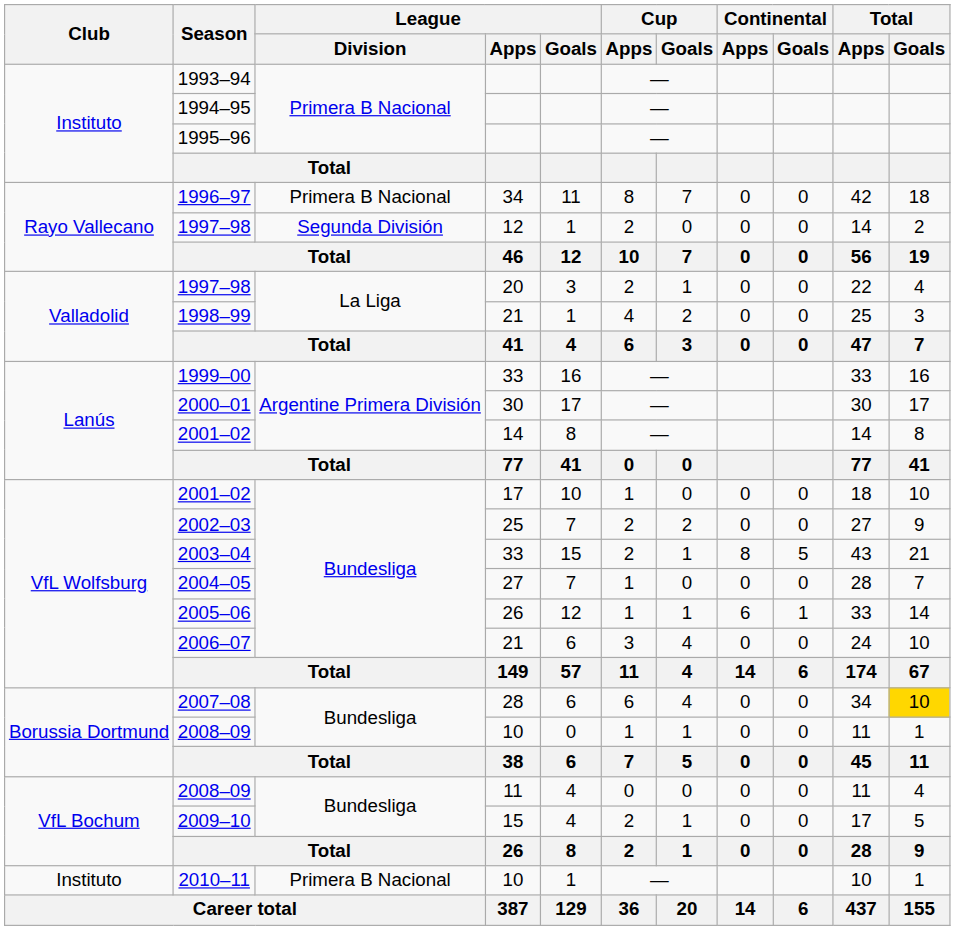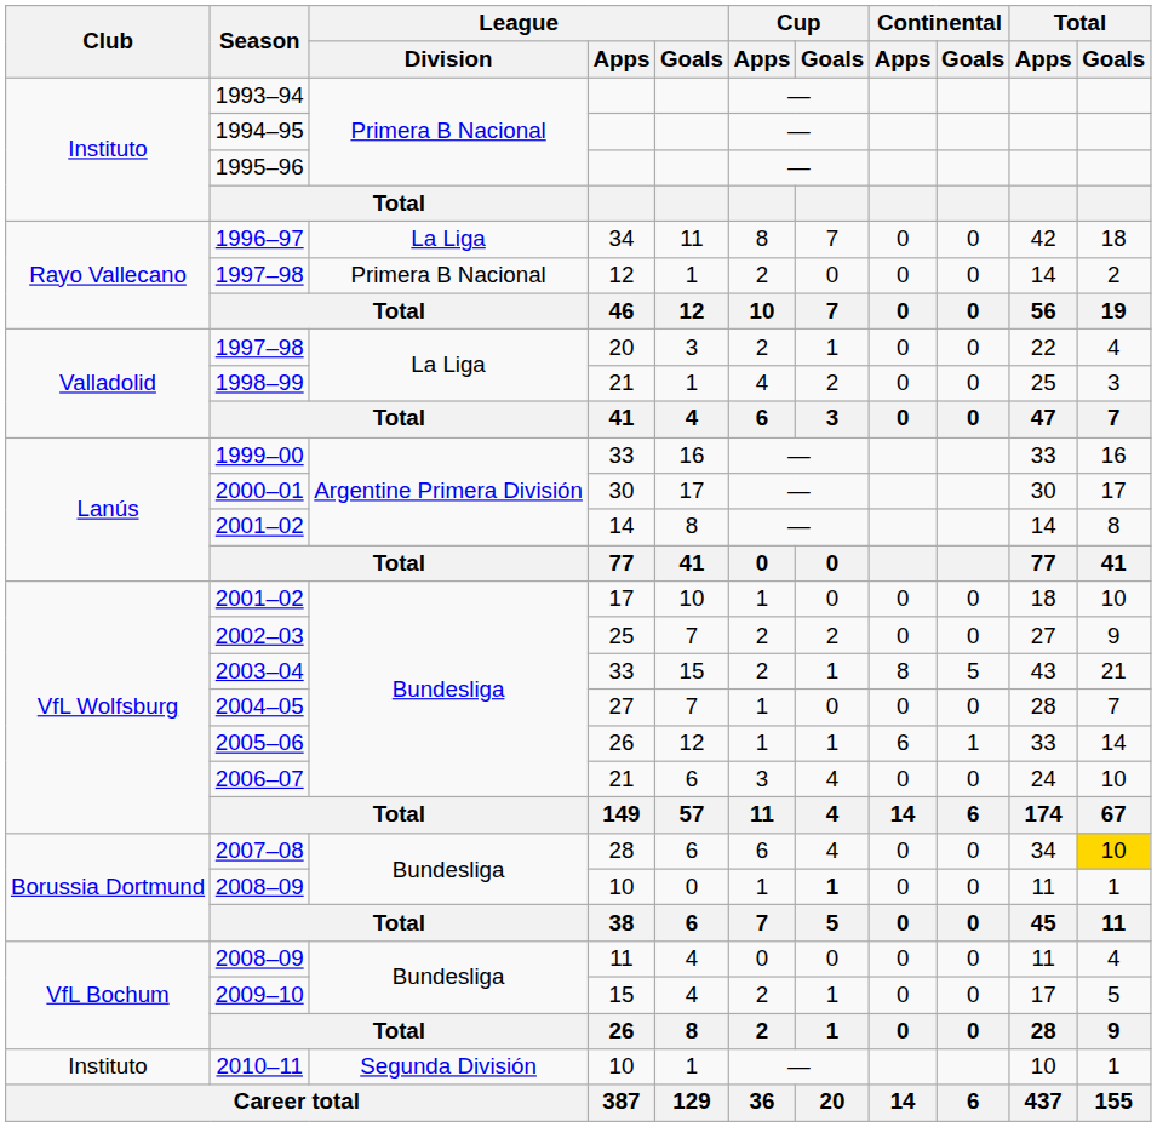 <table class="wikitable" style="text-align:center">
 <tr>
 <th rowspan="2">Club</th>
 <th rowspan="2">Season</th>
 <th colspan="3">League</th>
 <th colspan="2">Cup</th>
 <th colspan="2">Continental</th>
 <th colspan="2">Total</th>
 </tr>
 <tr>
 <th>Division</th>
 <th>Apps</th>
 <th>Goals</th>
 <th>Apps</th>
 <th>Goals</th>
 <th>Apps</th>
 <th>Goals</th>
 <th>Apps</th>
 <th>Goals</th>
 </tr>
 <tr>
 <td rowspan="4"><a href='#'>Instituto</a></td>
 <td>1993–94</td>
 <td rowspan="3"><a href='#'>Primera B Nacional</a></td>
 <td></td>
 <td></td>
 <td colspan="2">—</td>
 <td></td>
 <td></td>
 <td></td>
 <td></td>
 </tr>
 <tr>
 <td>1994–95</td>
 <td></td>
 <td></td>
 <td colspan="2">—</td>
 <td></td>
 <td></td>
 <td></td>
 <td></td>
 </tr>
 <tr>
 <td>1995–96</td>
 <td></td>
 <td></td>
 <td colspan="2">—</td>
 <td></td>
 <td></td>
 <td></td>
 <td></td>
 </tr>
 <tr>
 <th colspan="2">Total</th>
 <th></th>
 <th></th>
 <th></th>
 <th></th>
 <th></th>
 <th></th>
 <th></th>
 <th></th>
 </tr>
 <tr>
 <td rowspan="3"><a href='#'>Rayo Vallecano</a></td>
 <td><a href='#'>1996–97</a></td>
-<td>Primera B Nacional</td>
+<td><a href='#'>La Liga</a></td>
 <td>34</td>
 <td>11</td>
 <td>8</td>
 <td>7</td>
 <td>0</td>
 <td>0</td>
 <td>42</td>
 <td>18</td>
 </tr>
 <tr>
 <td><a href='#'>1997–98</a></td>
-<td><a href='#'>Segunda División</a></td>
+<td>Primera B Nacional</td>
 <td>12</td>
 <td>1</td>
 <td>2</td>
 <td>0</td>
 <td>0</td>
 <td>0</td>
 <td>14</td>
 <td>2</td>
 </tr>
 <tr>
 <th colspan="2">Total</th>
 <th>46</th>
 <th>12</th>
 <th>10</th>
 <th>7</th>
 <th>0</th>
 <th>0</th>
 <th>56</th>
 <th>19</th>
 </tr>
 <tr>
 <td rowspan="3"><a href='#'>Valladolid</a></td>
 <td><a href='#'>1997–98</a></td>
 <td rowspan="2">La Liga</td>
 <td>20</td>
 <td>3</td>
 <td>2</td>
 <td>1</td>
 <td>0</td>
 <td>0</td>
 <td>22</td>
 <td>4</td>
 </tr>
 <tr>
 <td><a href='#'>1998–99</a></td>
 <td>21</td>
 <td>1</td>
 <td>4</td>
 <td>2</td>
 <td>0</td>
 <td>0</td>
 <td>25</td>
 <td>3</td>
 </tr>
 <tr>
 <th colspan="2">Total</th>
 <th>41</th>
 <th>4</th>
 <th>6</th>
 <th>3</th>
 <th>0</th>
 <th>0</th>
 <th>47</th>
 <th>7</th>
 </tr>
 <tr>
 <td rowspan="4"><a href='#'>Lanús</a></td>
 <td><a href='#'>1999–00</a></td>
 <td rowspan="3"><a href='#'>Argentine Primera División</a></td>
 <td>33</td>
 <td>16</td>
 <td colspan="2">—</td>
 <td></td>
 <td></td>
 <td>33</td>
 <td>16</td>
 </tr>
 <tr>
 <td><a href='#'>2000–01</a></td>
 <td>30</td>
 <td>17</td>
 <td colspan="2">—</td>
 <td></td>
 <td></td>
 <td>30</td>
 <td>17</td>
 </tr>
 <tr>
 <td><a href='#'>2001–02</a></td>
 <td>14</td>
 <td>8</td>
 <td colspan="2">—</td>
 <td></td>
 <td></td>
 <td>14</td>
 <td>8</td>
 </tr>
 <tr>
 <th colspan="2">Total</th>
 <th>77</th>
 <th>41</th>
 <th>0</th>
 <th>0</th>
 <th></th>
 <th></th>
 <th>77</th>
 <th>41</th>
 </tr>
 <tr>
 <td rowspan="7"><a href='#'>VfL Wolfsburg</a></td>
 <td><a href='#'>2001–02</a></td>
 <td rowspan="6"><a href='#'>Bundesliga</a></td>
 <td>17</td>
 <td>10</td>
 <td>1</td>
 <td>0</td>
 <td>0</td>
 <td>0</td>
 <td>18</td>
 <td>10</td>
 </tr>
 <tr>
 <td><a href='#'>2002–03</a></td>
 <td>25</td>
 <td>7</td>
 <td>2</td>
 <td>2</td>
 <td>0</td>
 <td>0</td>
 <td>27</td>
 <td>9</td>
 </tr>
 <tr>
 <td><a href='#'>2003–04</a></td>
 <td>33</td>
 <td>15</td>
 <td>2</td>
 <td>1</td>
 <td>8</td>
 <td>5</td>
 <td>43</td>
 <td>21</td>
 </tr>
 <tr>
 <td><a href='#'>2004–05</a></td>
 <td>27</td>
 <td>7</td>
 <td>1</td>
 <td>0</td>
 <td>0</td>
 <td>0</td>
 <td>28</td>
 <td>7</td>
 </tr>
 <tr>
 <td><a href='#'>2005–06</a></td>
 <td>26</td>
 <td>12</td>
 <td>1</td>
 <td>1</td>
 <td>6</td>
 <td>1</td>
 <td>33</td>
 <td>14</td>
 </tr>
 <tr>
 <td><a href='#'>2006–07</a></td>
 <td>21</td>
 <td>6</td>
 <td>3</td>
 <td>4</td>
 <td>0</td>
 <td>0</td>
 <td>24</td>
 <td>10</td>
 </tr>
 <tr>
 <th colspan="2">Total</th>
 <th>149</th>
 <th>57</th>
 <th>11</th>
 <th>4</th>
 <th>14</th>
 <th>6</th>
 <th>174</th>
 <th>67</th>
 </tr>
 <tr>
 <td rowspan="3"><a href='#'>Borussia Dortmund</a></td>
 <td><a href='#'>2007–08</a></td>
 <td rowspan="2">Bundesliga</td>
 <td>28</td>
 <td>6</td>
 <td>6</td>
 <td>4</td>
 <td>0</td>
 <td>0</td>
 <td>34</td>
 <td style="background: gold;">10</td>
 </tr>
 <tr>
 <td><a href='#'>2008–09</a></td>
 <td>10</td>
 <td>0</td>
 <td>1</td>
-<td>1</td>
+<td><strong>1</strong></td>
 <td>0</td>
 <td>0</td>
 <td>11</td>
 <td>1</td>
 </tr>
 <tr>
 <th colspan="2">Total</th>
 <th>38</th>
 <th>6</th>
 <th>7</th>
 <th>5</th>
 <th>0</th>
 <th>0</th>
 <th>45</th>
 <th>11</th>
 </tr>
 <tr>
 <td rowspan="3"><a href='#'>VfL Bochum</a></td>
 <td><a href='#'>2008–09</a></td>
 <td rowspan="2">Bundesliga</td>
 <td>11</td>
 <td>4</td>
 <td>0</td>
 <td>0</td>
 <td>0</td>
 <td>0</td>
 <td>11</td>
 <td>4</td>
 </tr>
 <tr>
 <td><a href='#'>2009–10</a></td>
 <td>15</td>
 <td>4</td>
 <td>2</td>
 <td>1</td>
 <td>0</td>
 <td>0</td>
 <td>17</td>
 <td>5</td>
 </tr>
 <tr>
 <th colspan="2">Total</th>
 <th>26</th>
 <th>8</th>
 <th>2</th>
 <th>1</th>
 <th>0</th>
 <th>0</th>
 <th>28</th>
 <th>9</th>
 </tr>
 <tr>
 <td>Instituto</td>
 <td><a href='#'>2010–11</a></td>
-<td>Primera B Nacional</td>
+<td><a href='#'>Segunda División</a></td>
 <td>10</td>
 <td>1</td>
 <td colspan="2">—</td>
 <td></td>
 <td></td>
 <td>10</td>
 <td>1</td>
 </tr>
 <tr>
 <th colspan="3">Career total</th>
 <th>387</th>
 <th>129</th>
 <th>36</th>
 <th>20</th>
 <th>14</th>
 <th>6</th>
 <th>437</th>
 <th>155</th>
 </tr>
 </table>
